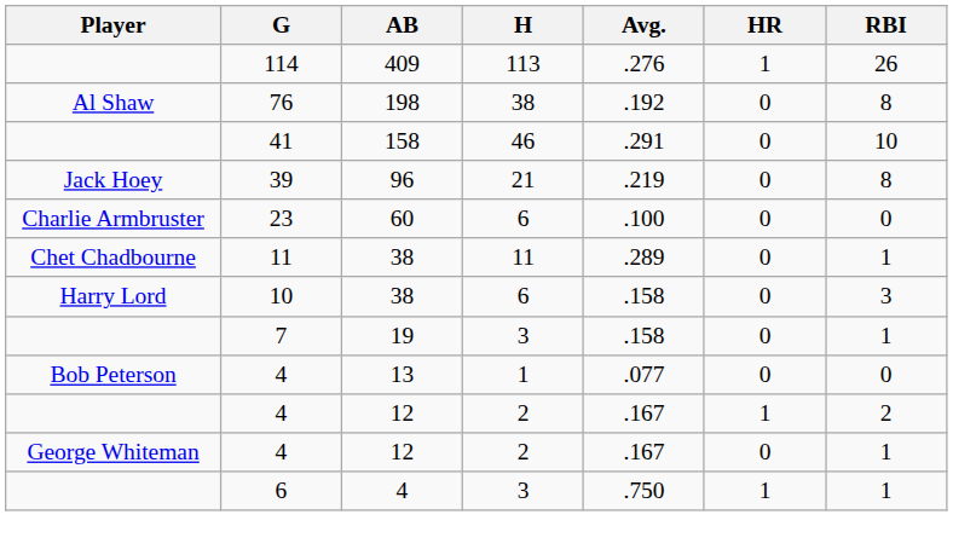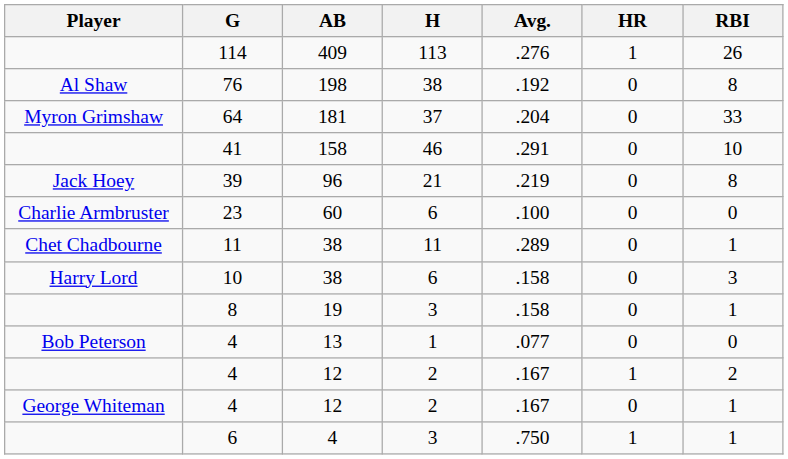 <table class="wikitable sortable" style="text-align:center; font-size: 95%;">
 <tr>
 <th bgcolor="#DDDDFF" width="16%">Player</th>
 <th bgcolor="#DDDDFF" width="9%">G</th>
 <th bgcolor="#DDDDFF" width="9%">AB</th>
 <th bgcolor="#DDDDFF" width="9%">H</th>
 <th bgcolor="#DDDDFF" width="9%">Avg.</th>
 <th bgcolor="#DDDDFF" width="9%">HR</th>
 <th bgcolor="#DDDDFF" width="9%">RBI</th>
 </tr>
 <tr>
 <td></td>
 <td>114</td>
 <td>409</td>
 <td>113</td>
 <td>.276</td>
 <td>1</td>
 <td>26</td>
 </tr>
 <tr>
 <td><a href='#'>Al Shaw</a></td>
 <td>76</td>
 <td>198</td>
 <td>38</td>
 <td>.192</td>
 <td>0</td>
 <td>8</td>
+</tr>
+<tr>
+<td><a href='#'>Myron Grimshaw</a></td>
+<td>64</td>
+<td>181</td>
+<td>37</td>
+<td>.204</td>
+<td>0</td>
+<td>33</td>
 </tr>
 <tr>
 <td></td>
 <td>41</td>
 <td>158</td>
 <td>46</td>
 <td>.291</td>
 <td>0</td>
 <td>10</td>
 </tr>
 <tr>
 <td><a href='#'>Jack Hoey</a></td>
 <td>39</td>
 <td>96</td>
 <td>21</td>
 <td>.219</td>
 <td>0</td>
 <td>8</td>
 </tr>
 <tr>
 <td><a href='#'>Charlie Armbruster</a></td>
 <td>23</td>
 <td>60</td>
 <td>6</td>
 <td>.100</td>
 <td>0</td>
 <td>0</td>
 </tr>
 <tr>
 <td><a href='#'>Chet Chadbourne</a></td>
 <td>11</td>
 <td>38</td>
 <td>11</td>
 <td>.289</td>
 <td>0</td>
 <td>1</td>
 </tr>
 <tr>
 <td><a href='#'>Harry Lord</a></td>
 <td>10</td>
 <td>38</td>
 <td>6</td>
 <td>.158</td>
 <td>0</td>
 <td>3</td>
 </tr>
 <tr>
 <td></td>
-<td>7</td>
+<td>8</td>
 <td>19</td>
 <td>3</td>
 <td>.158</td>
 <td>0</td>
 <td>1</td>
 </tr>
 <tr>
 <td><a href='#'>Bob Peterson</a></td>
 <td>4</td>
 <td>13</td>
 <td>1</td>
 <td>.077</td>
 <td>0</td>
 <td>0</td>
 </tr>
 <tr>
 <td></td>
 <td>4</td>
 <td>12</td>
 <td>2</td>
 <td>.167</td>
 <td>1</td>
 <td>2</td>
 </tr>
 <tr>
 <td><a href='#'>George Whiteman</a></td>
 <td>4</td>
 <td>12</td>
 <td>2</td>
 <td>.167</td>
 <td>0</td>
 <td>1</td>
 </tr>
 <tr>
 <td></td>
 <td>6</td>
 <td>4</td>
 <td>3</td>
 <td>.750</td>
 <td>1</td>
 <td>1</td>
 </tr>
 </table>
